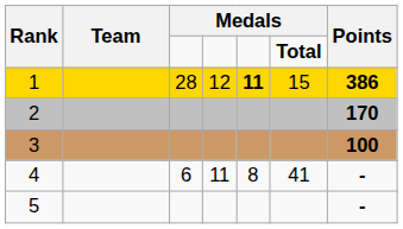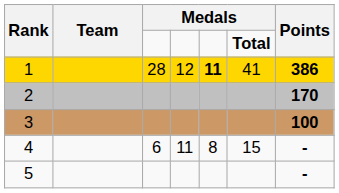 <table class="wikitable">
 <tr>
 <th rowspan=2>Rank</th>
 <th width=80px rowspan=2>Team</th>
 <th colspan=4>Medals</th>
 <th rowspan=2>Points</th>
 </tr>
 <tr>
 <td width=20px align=center></td>
 <td width=20px align=center></td>
 <td width=20px align=center></td>
 <td width=40px align=center><strong>Total</strong></td>
 </tr>
 <tr bgcolor="gold">
 <td align=center>1</td>
 <td></td>
 <td align=center>28</td>
 <td align=center>12</td>
 <td align=center><strong>11</strong></td>
-<td align=center>15</td>
+<td align=center>41</td>
 <td align=center><strong>386</strong></td>
 </tr>
 <tr bgcolor="silver">
 <td align=center>2</td>
 <td><strong></strong></td>
 <td align=center></td>
 <td align=center></td>
 <td align=center></td>
 <td align=center></td>
 <td align=center><strong>170</strong></td>
 </tr>
 <tr bgcolor="CC9966">
 <td align=center>3</td>
 <td></td>
 <td align=center></td>
 <td align=center></td>
 <td align=center></td>
 <td align=center></td>
 <td align=center><strong>100</strong></td>
 </tr>
 <tr>
 <td align=center>4</td>
 <td></td>
 <td align=center>6</td>
 <td align=center>11</td>
 <td align=center>8</td>
-<td align=center>41</td>
+<td align=center>15</td>
 <td align=center><strong>-</strong></td>
 </tr>
 <tr>
 <td align=center>5</td>
 <td></td>
 <td align=center></td>
 <td align=center></td>
 <td align=center></td>
 <td align=center></td>
 <td align=center><strong>-</strong></td>
 </tr>
 </table>
